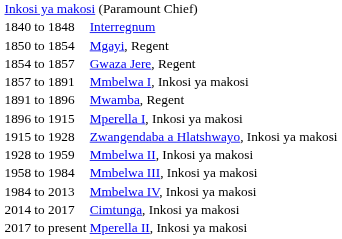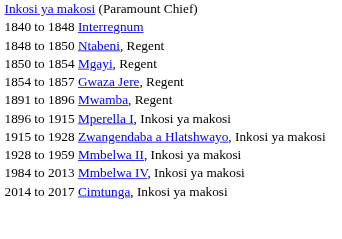 <table>
 <tr>
 <td colspan="2"><a href='#'>Inkosi ya makosi</a> (Paramount Chief)</td>
 </tr>
 <tr>
 <td>1840 to 1848</td>
 <td><a href='#'>Interregnum</a></td>
 </tr>
 <tr>
+<td>1848 to 1850</td>
+<td><a href='#'>Ntabeni</a>, Regent</td>
+</tr>
+<tr>
 <td>1850 to 1854</td>
 <td><a href='#'>Mgayi</a>, Regent</td>
 </tr>
 <tr>
 <td>1854 to 1857</td>
 <td><a href='#'>Gwaza Jere</a>, Regent</td>
-</tr>
-<tr>
-<td>1857 to 1891</td>
-<td><a href='#'>Mmbelwa I</a>, Inkosi ya makosi</td>
 </tr>
 <tr>
 <td>1891 to 1896</td>
 <td><a href='#'>Mwamba</a>, Regent</td>
 </tr>
 <tr>
 <td>1896 to 1915</td>
 <td><a href='#'>Mperella I</a>, Inkosi ya makosi</td>
 </tr>
 <tr>
 <td>1915 to 1928</td>
 <td><a href='#'>Zwangendaba a Hlatshwayo</a>, Inkosi ya makosi</td>
 </tr>
 <tr>
 <td>1928 to 1959</td>
 <td><a href='#'>Mmbelwa II</a>, Inkosi ya makosi</td>
 </tr>
 <tr>
-<td>1958 to 1984</td>
-<td><a href='#'>Mmbelwa III</a>, Inkosi ya makosi</td>
-</tr>
-<tr>
 <td>1984 to 2013</td>
 <td><a href='#'>Mmbelwa IV</a>, Inkosi ya makosi</td>
 </tr>
 <tr>
 <td>2014 to 2017</td>
 <td><a href='#'>Cimtunga</a>, Inkosi ya makosi</td>
 </tr>
 <tr>
-<td>2017 to present</td>
-<td><a href='#'>Mperella II</a>, Inkosi ya makosi</td>
-</tr>
-<tr>
 </tr>
 </table>
